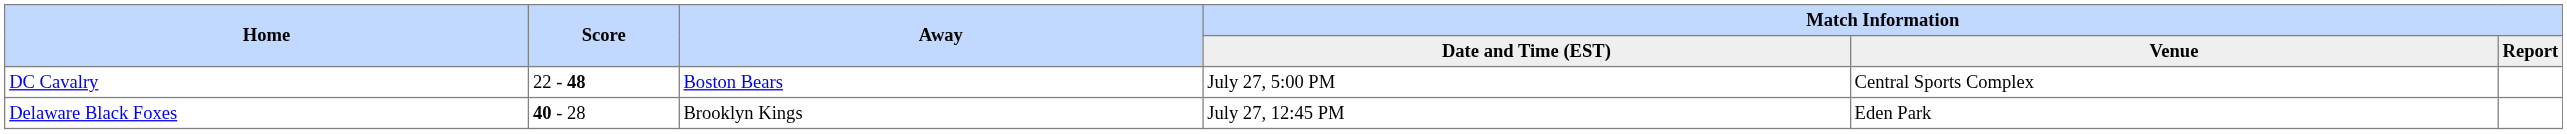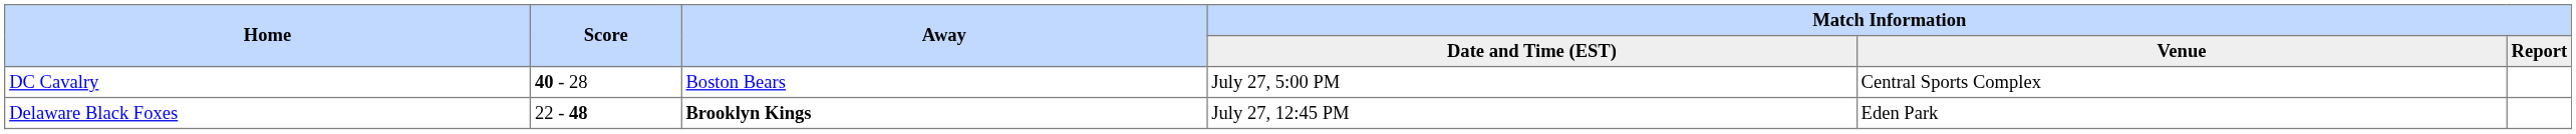 <table border="1" cellpadding="3" cellspacing="0" style="border-collapse:collapse; font-size:90%; width:100%">
 <tr style="background:#c1d8ff;">
 <th rowspan="2" style="width:21%;">Home</th>
 <th rowspan="2" style="width:6%;">Score</th>
 <th rowspan="2" style="width:21%;">Away</th>
 <th colspan="3">Match Information</th>
 </tr>
 <tr style="background:#efefef;">
 <th width="26%">Date and Time (EST)</th>
 <th width="26%">Venue</th>
 <td><strong>Report</strong></td>
 </tr>
 <tr>
 <td> <a href='#'>DC Cavalry</a></td>
-<td>22 - <strong>48</strong></td>
+<td><strong>40</strong> - 28</td>
 <td> <a href='#'>Boston Bears</a></td>
 <td>July 27, 5:00 PM</td>
 <td>Central Sports Complex</td>
 <td></td>
 </tr>
 <tr>
 <td> <a href='#'>Delaware Black Foxes</a></td>
-<td><strong>40</strong> - 28</td>
-<td> Brooklyn Kings</td>
+<td>22 - <strong>48</strong></td>
+<td><strong> Brooklyn Kings</strong></td>
 <td>July 27, 12:45 PM</td>
 <td>Eden Park</td>
 <td></td>
 </tr>
 </table>
